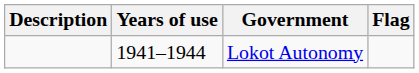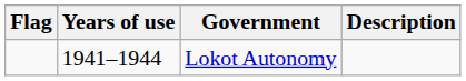 <table class="wikitable">
 <tr>
-<th><strong>Description</strong></th>
+<th>Flag</th>
 <th>Years of use</th>
 <th>Government</th>
-<th>Flag</th>
+<th><strong>Description</strong></th>
 </tr>
 <tr>
 <td></td>
 <td>1941–1944</td>
 <td><a href='#'>Lokot Autonomy</a></td>
 <td></td>
 </tr>
 </table>
